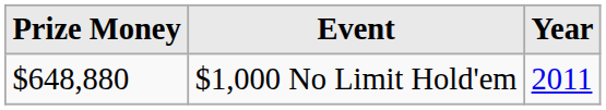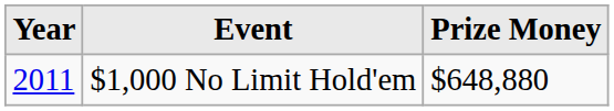 <table class="wikitable">
 <tr>
+<th style="background: #E9E9E9;">Year</th>
+<th style="background: #E9E9E9;">Event</th>
 <th style="background: #E9E9E9;">Prize Money</th>
-<th style="background: #E9E9E9;">Event</th>
-<th style="background: #E9E9E9;">Year</th>
 </tr>
 <tr>
+<td><a href='#'>2011</a></td>
+<td>$1,000 No Limit Hold'em</td>
 <td>$648,880</td>
-<td>$1,000 No Limit Hold'em</td>
-<td><a href='#'>2011</a></td>
 </tr>
 </table>
